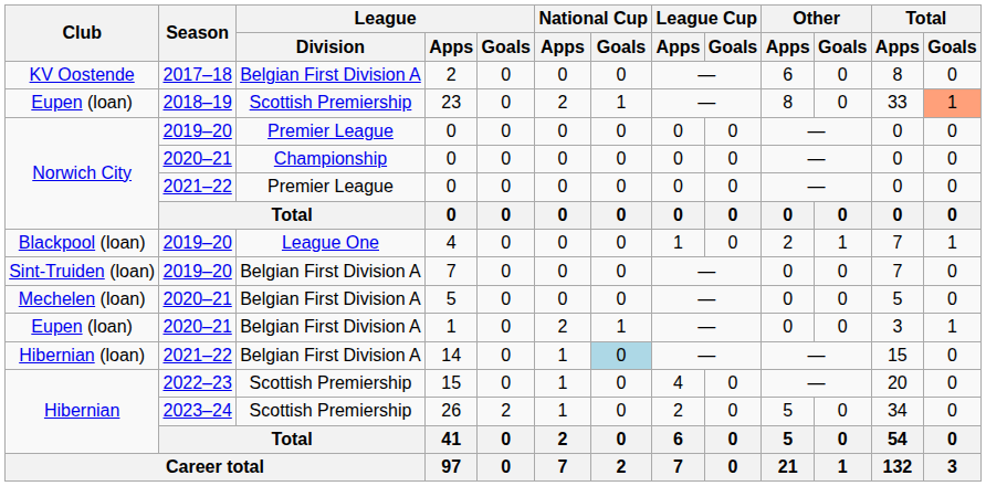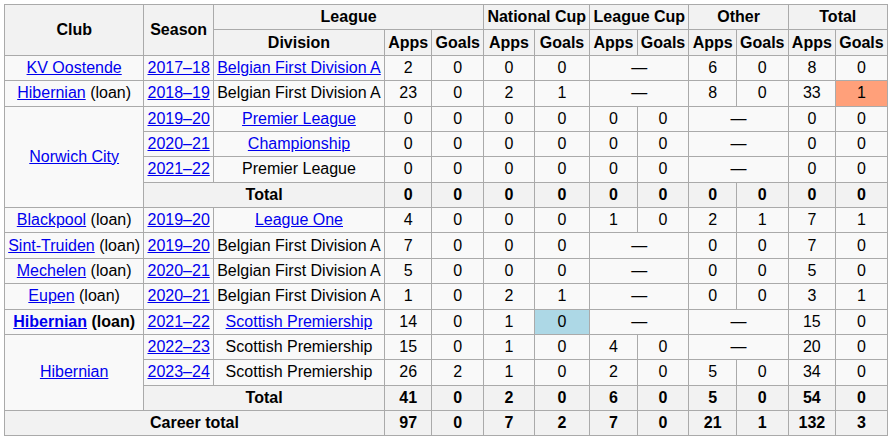 <table class="wikitable" style="text-align:center">
 <tr>
 <th rowspan="2">Club</th>
 <th rowspan="2">Season</th>
 <th colspan="3">League</th>
 <th colspan="2">National Cup</th>
 <th colspan="2">League Cup</th>
 <th colspan="2">Other</th>
 <th colspan="2">Total</th>
 </tr>
 <tr>
 <th>Division</th>
 <th>Apps</th>
 <th>Goals</th>
 <th>Apps</th>
 <th>Goals</th>
 <th>Apps</th>
 <th>Goals</th>
 <th>Apps</th>
 <th>Goals</th>
 <th>Apps</th>
 <th>Goals</th>
 </tr>
 <tr>
 <td><a href='#'>KV Oostende</a></td>
 <td><a href='#'>2017–18</a></td>
 <td><a href='#'>Belgian First Division A</a></td>
 <td>2</td>
 <td>0</td>
 <td>0</td>
 <td>0</td>
 <td colspan="2">—</td>
 <td>6</td>
 <td>0</td>
 <td>8</td>
 <td>0</td>
 </tr>
 <tr>
-<td><a href='#'>Eupen</a> (loan)</td>
+<td><a href='#'>Hibernian</a> (loan)</td>
 <td><a href='#'>2018–19</a></td>
-<td><a href='#'>Scottish Premiership</a></td>
+<td>Belgian First Division A</td>
 <td>23</td>
 <td>0</td>
 <td>2</td>
 <td>1</td>
 <td colspan="2">—</td>
 <td>8</td>
 <td>0</td>
 <td>33</td>
 <td style="background: lightsalmon;">1</td>
 </tr>
 <tr>
 <td rowspan="4"><a href='#'>Norwich City</a></td>
 <td><a href='#'>2019–20</a></td>
 <td><a href='#'>Premier League</a></td>
 <td>0</td>
 <td>0</td>
 <td>0</td>
 <td>0</td>
 <td>0</td>
 <td>0</td>
 <td colspan="2">—</td>
 <td>0</td>
 <td>0</td>
 </tr>
 <tr>
 <td><a href='#'>2020–21</a></td>
 <td><a href='#'>Championship</a></td>
 <td>0</td>
 <td>0</td>
 <td>0</td>
 <td>0</td>
 <td>0</td>
 <td>0</td>
 <td colspan="2">—</td>
 <td>0</td>
 <td>0</td>
 </tr>
 <tr>
 <td><a href='#'>2021–22</a></td>
 <td>Premier League</td>
 <td>0</td>
 <td>0</td>
 <td>0</td>
 <td>0</td>
 <td>0</td>
 <td>0</td>
 <td colspan="2">—</td>
 <td>0</td>
 <td>0</td>
 </tr>
 <tr>
 <th colspan="2">Total</th>
 <th>0</th>
 <th>0</th>
 <th>0</th>
 <th>0</th>
 <th>0</th>
 <th>0</th>
 <th>0</th>
 <th>0</th>
 <th>0</th>
 <th>0</th>
 </tr>
 <tr>
 <td><a href='#'>Blackpool</a> (loan)</td>
 <td><a href='#'>2019–20</a></td>
 <td><a href='#'>League One</a></td>
 <td>4</td>
 <td>0</td>
 <td>0</td>
 <td>0</td>
 <td>1</td>
 <td>0</td>
 <td>2</td>
 <td>1</td>
 <td>7</td>
 <td>1</td>
 </tr>
 <tr>
 <td><a href='#'>Sint-Truiden</a> (loan)</td>
 <td><a href='#'>2019–20</a></td>
 <td>Belgian First Division A</td>
 <td>7</td>
 <td>0</td>
 <td>0</td>
 <td>0</td>
 <td colspan="2">—</td>
 <td>0</td>
 <td>0</td>
 <td>7</td>
 <td>0</td>
 </tr>
 <tr>
 <td><a href='#'>Mechelen</a> (loan)</td>
 <td><a href='#'>2020–21</a></td>
 <td>Belgian First Division A</td>
 <td>5</td>
 <td>0</td>
 <td>0</td>
 <td>0</td>
 <td colspan="2">—</td>
 <td>0</td>
 <td>0</td>
 <td>5</td>
 <td>0</td>
 </tr>
 <tr>
 <td><a href='#'>Eupen</a> (loan)</td>
 <td><a href='#'>2020–21</a></td>
 <td>Belgian First Division A</td>
 <td>1</td>
 <td>0</td>
 <td>2</td>
 <td>1</td>
 <td colspan="2">—</td>
 <td>0</td>
 <td>0</td>
 <td>3</td>
 <td>1</td>
 </tr>
 <tr>
-<td><a href='#'>Hibernian</a> (loan)</td>
+<td><strong><a href='#'>Hibernian</a> (loan)</strong></td>
 <td><a href='#'>2021–22</a></td>
-<td>Belgian First Division A</td>
+<td><a href='#'>Scottish Premiership</a></td>
 <td>14</td>
 <td>0</td>
 <td>1</td>
 <td style="background: lightblue;">0</td>
 <td colspan="2">—</td>
 <td colspan="2">—</td>
 <td>15</td>
 <td>0</td>
 </tr>
 <tr>
 <td rowspan="3"><a href='#'>Hibernian</a></td>
 <td><a href='#'>2022–23</a></td>
 <td>Scottish Premiership</td>
 <td>15</td>
 <td>0</td>
 <td>1</td>
 <td>0</td>
 <td>4</td>
 <td>0</td>
 <td colspan="2">—</td>
 <td>20</td>
 <td>0</td>
 </tr>
 <tr>
 <td><a href='#'>2023–24</a></td>
 <td>Scottish Premiership</td>
 <td>26</td>
 <td>2</td>
 <td>1</td>
 <td>0</td>
 <td>2</td>
 <td>0</td>
 <td>5</td>
 <td>0</td>
 <td>34</td>
 <td>0</td>
 </tr>
 <tr>
 <th colspan="2">Total</th>
 <th>41</th>
 <th>0</th>
 <th>2</th>
 <th>0</th>
 <th>6</th>
 <th>0</th>
 <th>5</th>
 <th>0</th>
 <th>54</th>
 <th>0</th>
 </tr>
 <tr>
 <th colspan="3">Career total</th>
 <th>97</th>
 <th>0</th>
 <th>7</th>
 <th>2</th>
 <th>7</th>
 <th>0</th>
 <th>21</th>
 <th>1</th>
 <th>132</th>
 <th>3</th>
 </tr>
 </table>
